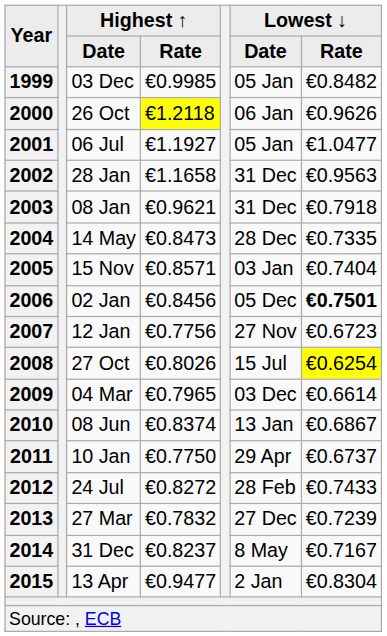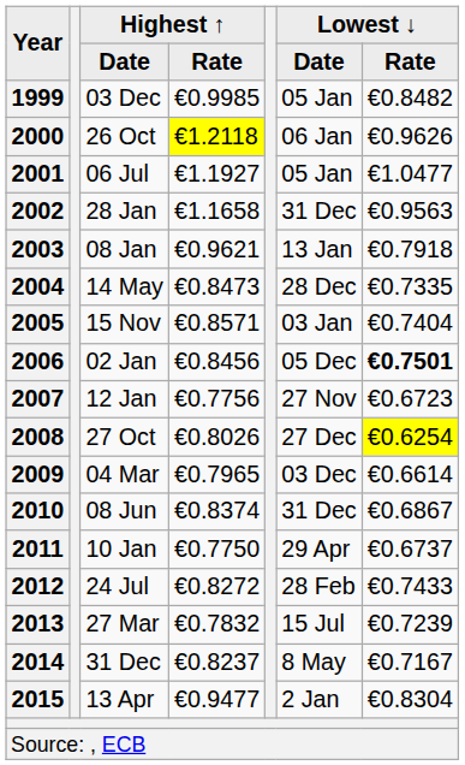 <table class="wikitable" style="float:right;margin-left:2ex">
 <tr>
 <th style="background:#ececec;" rowspan="2">Year</th>
 <th rowspan=19></th>
 <th colspan=2 style="background:#ececec; line-height: 1.1em">Highest ↑</th>
 <th rowspan=19></th>
 <th colspan=2 style="background:#ececec; line-height: 1.1em">Lowest ↓</th>
 </tr>
 <tr>
 <th style="background:#ececec; line-height:1.1em;">Date</th>
 <th style="background:#ececec; line-height:1.1em;">Rate</th>
 <th style="background:#ececec; line-height:1.1em;">Date</th>
 <th style="background:#ececec; line-height:1.1em;">Rate</th>
 </tr>
 <tr>
 <th>1999</th>
 <td>03 Dec</td>
 <td>€0.9985</td>
 <td>05 Jan</td>
 <td>€0.8482</td>
 </tr>
 <tr>
 <th>2000</th>
 <td>26 Oct</td>
 <td style="background:yellow">€1.2118</td>
 <td>06 Jan</td>
 <td>€0.9626</td>
 </tr>
 <tr>
 <th>2001</th>
 <td>06 Jul</td>
 <td>€1.1927</td>
 <td>05 Jan</td>
 <td>€1.0477</td>
 </tr>
 <tr>
 <th>2002</th>
 <td>28 Jan</td>
 <td>€1.1658</td>
 <td>31 Dec</td>
 <td>€0.9563</td>
 </tr>
 <tr>
 <th>2003</th>
 <td>08 Jan</td>
 <td>€0.9621</td>
-<td>31 Dec</td>
+<td>13 Jan</td>
 <td>€0.7918</td>
 </tr>
 <tr>
 <th>2004</th>
 <td>14 May</td>
 <td>€0.8473</td>
 <td>28 Dec</td>
 <td>€0.7335</td>
 </tr>
 <tr>
 <th>2005</th>
 <td>15 Nov</td>
 <td>€0.8571</td>
 <td>03 Jan</td>
 <td>€0.7404</td>
 </tr>
 <tr>
 <th>2006</th>
 <td>02 Jan</td>
 <td>€0.8456</td>
 <td>05 Dec</td>
 <td><strong>€0.7501</strong></td>
 </tr>
 <tr>
 <th>2007</th>
 <td>12 Jan</td>
 <td>€0.7756</td>
 <td>27 Nov</td>
 <td>€0.6723</td>
 </tr>
 <tr>
 <th>2008</th>
 <td>27 Oct</td>
 <td>€0.8026</td>
-<td>15 Jul</td>
+<td>27 Dec</td>
 <td style="background:yellow">€0.6254</td>
 </tr>
 <tr>
 <th>2009</th>
 <td>04 Mar</td>
 <td>€0.7965</td>
 <td>03 Dec</td>
 <td>€0.6614</td>
 </tr>
 <tr>
 <th>2010</th>
 <td>08 Jun</td>
 <td>€0.8374</td>
-<td>13 Jan</td>
+<td>31 Dec</td>
 <td>€0.6867</td>
 </tr>
 <tr>
 <th>2011</th>
 <td>10 Jan</td>
 <td>€0.7750</td>
 <td>29 Apr</td>
 <td>€0.6737</td>
 </tr>
 <tr>
 <th>2012</th>
 <td>24 Jul</td>
 <td>€0.8272</td>
 <td>28 Feb</td>
 <td>€0.7433</td>
 </tr>
 <tr>
 <th>2013</th>
 <td>27 Mar</td>
 <td>€0.7832</td>
-<td>27 Dec</td>
+<td>15 Jul</td>
 <td>€0.7239</td>
 </tr>
 <tr>
 <th>2014</th>
 <td>31 Dec</td>
 <td>€0.8237</td>
 <td>8 May</td>
 <td>€0.7167</td>
 </tr>
 <tr>
 <th>2015</th>
 <td>13 Apr</td>
 <td>€0.9477</td>
 <td>2 Jan</td>
 <td>€0.8304</td>
 </tr>
 <tr>
 <td colspan="7" style="font-size:90%; line-height: 1em; background:#F2F2F2"></td>
 </tr>
 <tr>
 <td colspan="7" style="font-size:90%; line-height: 1em; background:#F2F2F2">Source: , <a href='#'>ECB</a></td>
 </tr>
 </table>
